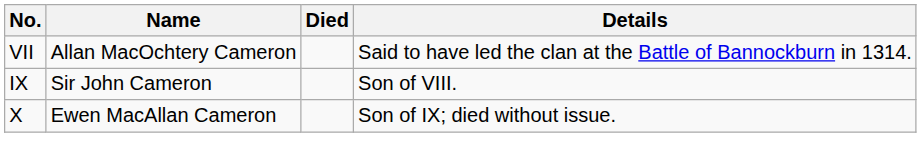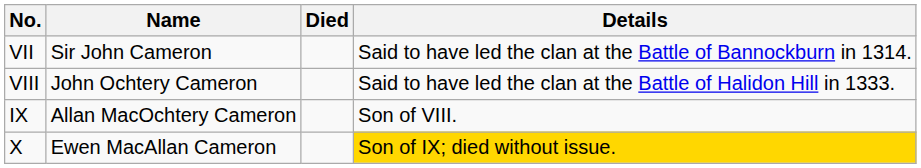 <table class="wikitable">
 <tr>
 <th>No.</th>
 <th>Name</th>
 <th>Died</th>
 <th>Details</th>
 </tr>
 <tr>
 <td>VII</td>
-<td>Allan MacOchtery Cameron</td>
+<td>Sir John Cameron</td>
 <td></td>
 <td>Said to have led the clan at the <a href='#'>Battle of Bannockburn</a> in 1314.</td>
 </tr>
 <tr>
+<td>VIII</td>
+<td>John Ochtery Cameron</td>
+<td></td>
+<td>Said to have led the clan at the <a href='#'>Battle of Halidon Hill</a> in 1333.</td>
+</tr>
+<tr>
 <td>IX</td>
-<td>Sir John Cameron</td>
+<td>Allan MacOchtery Cameron</td>
 <td></td>
 <td>Son of VIII.</td>
 </tr>
 <tr>
 <td>X</td>
 <td>Ewen MacAllan Cameron</td>
 <td></td>
-<td>Son of IX; died without issue.</td>
+<td style="background: gold;">Son of IX; died without issue.</td>
 </tr>
 </table>
